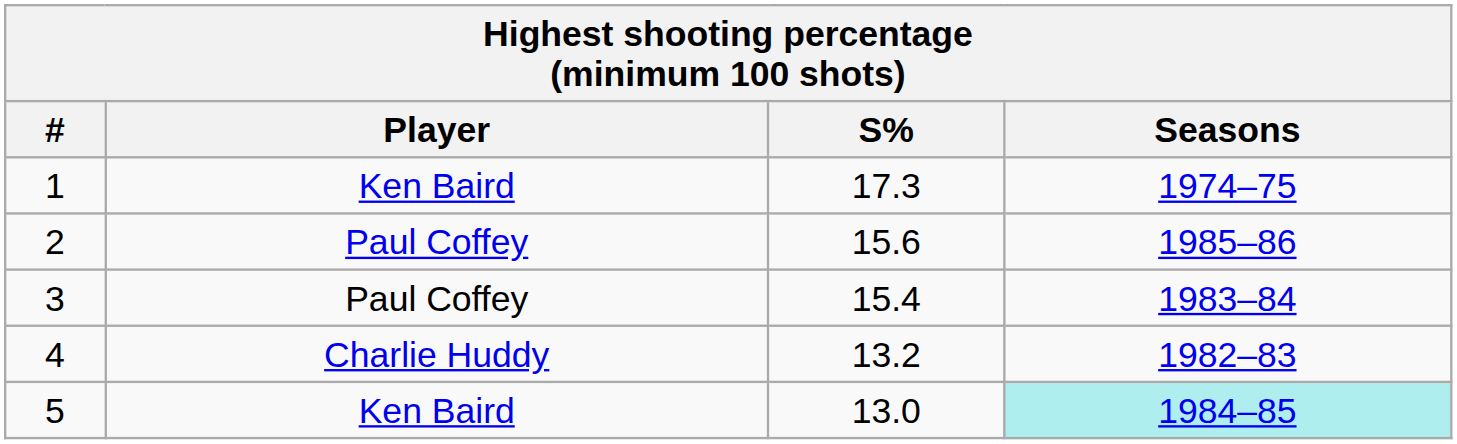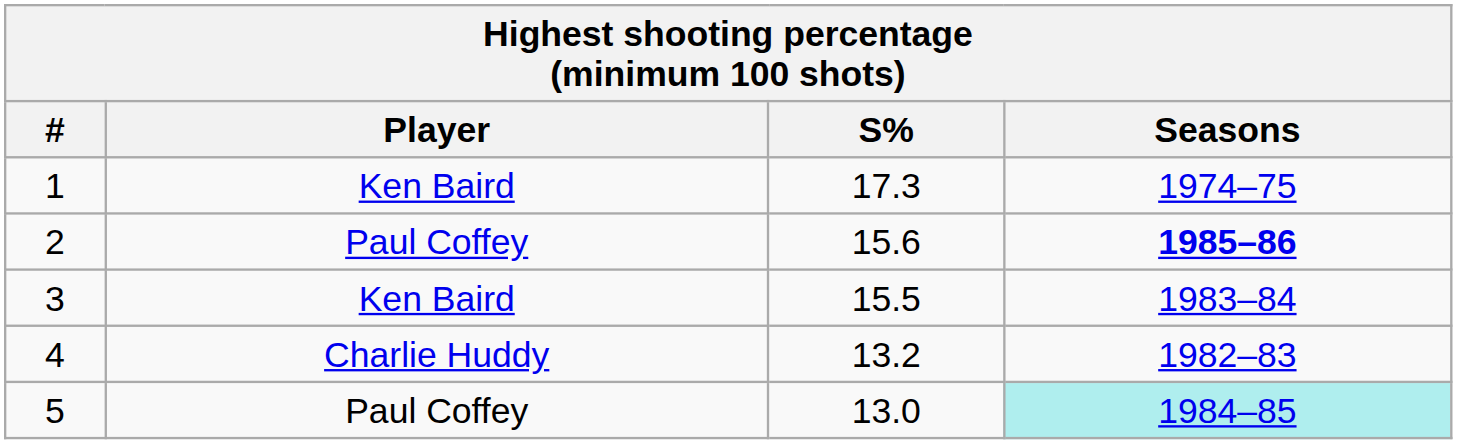 <table class="wikitable" style="text-align: center; font-size: 95%" width="70%">
 <tr>
 <th colspan="4">Highest shooting percentage<br>(minimum 100 shots)</th>
 </tr>
 <tr>
 <th>#</th>
 <th>Player</th>
 <th>S%</th>
 <th>Seasons</th>
 </tr>
 <tr>
 <td>1</td>
 <td><a href='#'>Ken Baird</a></td>
 <td>17.3</td>
 <td><a href='#'>1974–75</a></td>
 </tr>
 <tr>
 <td>2</td>
 <td><a href='#'>Paul Coffey</a></td>
 <td>15.6</td>
-<td><a href='#'>1985–86</a></td>
+<td><strong><a href='#'>1985–86</a></strong></td>
 </tr>
 <tr>
 <td>3</td>
-<td>Paul Coffey</td>
-<td>15.4</td>
+<td><a href='#'>Ken Baird</a></td>
+<td>15.5</td>
 <td><a href='#'>1983–84</a></td>
 </tr>
 <tr>
 <td>4</td>
 <td><a href='#'>Charlie Huddy</a></td>
 <td>13.2</td>
 <td><a href='#'>1982–83</a></td>
 </tr>
 <tr>
 <td>5</td>
-<td><a href='#'>Ken Baird</a></td>
+<td>Paul Coffey</td>
 <td>13.0</td>
 <td style="background: paleturquoise;"><a href='#'>1984–85</a></td>
 </tr>
 </table>
